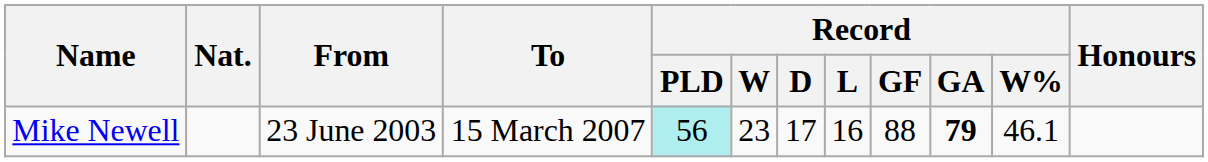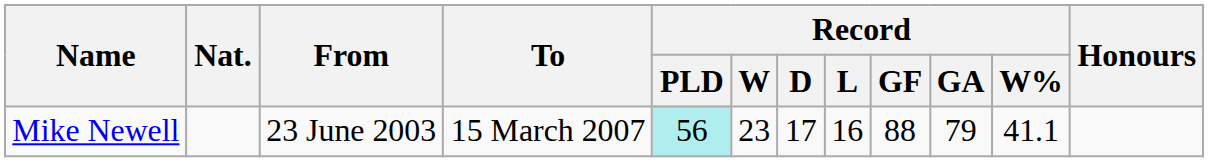 <table class="wikitable" style="text-align: center">
 <tr>
 <th rowspan="2">Name</th>
 <th rowspan="2">Nat.</th>
 <th rowspan="2">From</th>
 <th rowspan="2">To</th>
 <th colspan="7">Record</th>
 <th rowspan="2">Honours</th>
 </tr>
 <tr>
 <th>PLD</th>
 <th>W</th>
 <th>D</th>
 <th>L</th>
 <th>GF</th>
 <th>GA</th>
 <th>W%</th>
 </tr>
 <tr>
 <td align=left><a href='#'>Mike Newell</a></td>
 <td></td>
 <td align=left>23 June 2003</td>
 <td align=left>15 March 2007</td>
 <td style="background: paleturquoise;">56</td>
 <td>23</td>
 <td>17</td>
 <td>16</td>
 <td>88</td>
-<td><strong>79</strong></td>
-<td>46.1</td>
+<td>79</td>
+<td>41.1</td>
 <td></td>
 </tr>
 </table>
